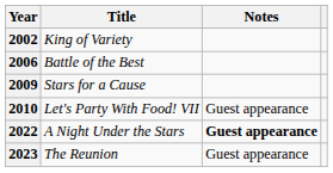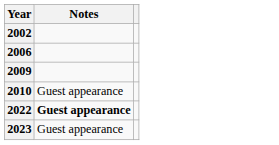 <table class="wikitable sortable plainrowheaders">
 <tr>
 <th scope="col">Year</th>
-<th scope="col">Title</th>
 <th scope="col" class="unsortable">Notes</th>
 <th scope="col" class="unsortable"></th>
 </tr>
 <tr>
 <th scope="row">2002</th>
-<td><em>King of Variety</em></td>
 <td></td>
 <td></td>
 </tr>
 <tr>
 <th scope="row">2006</th>
-<td><em>Battle of the Best</em></td>
 <td></td>
 <td></td>
 </tr>
 <tr>
 <th scope="row">2009</th>
-<td><em>Stars for a Cause</em></td>
 <td></td>
 <td></td>
 </tr>
 <tr>
 <th scope="row">2010</th>
-<td><em>Let's Party With Food! VII</em></td>
 <td>Guest appearance</td>
 <td></td>
 </tr>
 <tr>
 <th scope="row">2022</th>
-<td><em>A Night Under the Stars</em></td>
 <td><strong>Guest appearance</strong></td>
 <td></td>
 </tr>
 <tr>
 <th scope="row">2023</th>
-<td><em>The Reunion</em></td>
 <td>Guest appearance</td>
 <td></td>
 </tr>
 </table>
